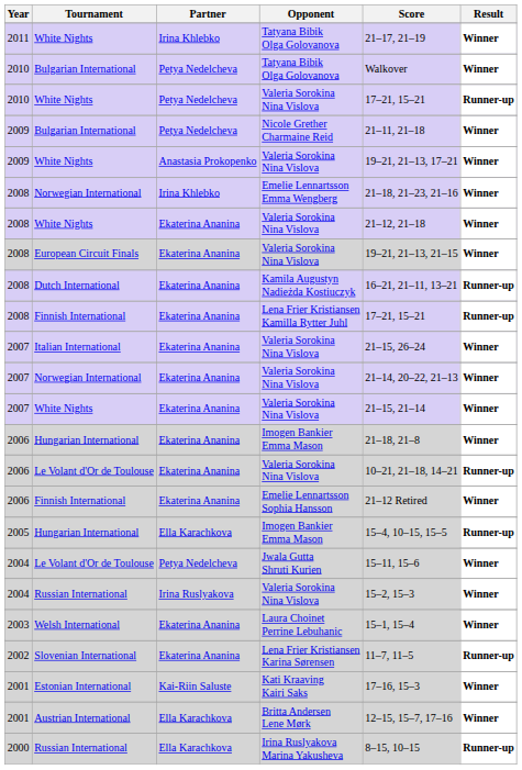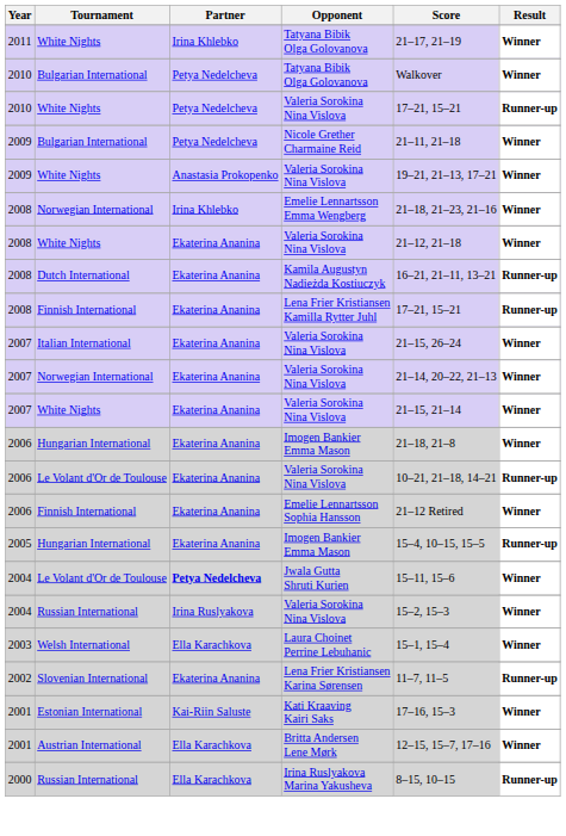 <table class="sortable wikitable" style="font-size: 90%;">
 <tr>
 <th>Year</th>
 <th>Tournament</th>
 <th>Partner</th>
 <th>Opponent</th>
 <th>Score</th>
 <th>Result</th>
 </tr>
 <tr>
 </tr>
 <tr style="background:#D8CEF6">
 <td align="center">2011</td>
 <td align="left"><a href='#'>White Nights</a></td>
 <td align="left"> <a href='#'>Irina Khlebko</a></td>
 <td align="left"> <a href='#'>Tatyana Bibik</a><br> <a href='#'>Olga Golovanova</a></td>
 <td align="left">21–17, 21–19</td>
 <td style="text-align:left; background:white"> <strong>Winner</strong></td>
 </tr>
 <tr>
 </tr>
 <tr style="background:#D8CEF6">
 <td align="center">2010</td>
 <td align="left"><a href='#'>Bulgarian International</a></td>
 <td align="left"> <a href='#'>Petya Nedelcheva</a></td>
 <td align="left"> <a href='#'>Tatyana Bibik</a><br> <a href='#'>Olga Golovanova</a></td>
 <td align="left">Walkover</td>
 <td style="text-align:left; background:white"> <strong>Winner</strong></td>
 </tr>
 <tr>
 </tr>
 <tr style="background:#D8CEF6">
 <td align="center">2010</td>
 <td align="left"><a href='#'>White Nights</a></td>
 <td align="left"> <a href='#'>Petya Nedelcheva</a></td>
 <td align="left"> <a href='#'>Valeria Sorokina</a><br> <a href='#'>Nina Vislova</a></td>
 <td align="left">17–21, 15–21</td>
 <td style="text-align:left; background:white"> <strong>Runner-up</strong></td>
 </tr>
 <tr>
 </tr>
 <tr style="background:#D8CEF6">
 <td align="center">2009</td>
 <td align="left"><a href='#'>Bulgarian International</a></td>
 <td align="left"> <a href='#'>Petya Nedelcheva</a></td>
 <td align="left"> <a href='#'>Nicole Grether</a><br> <a href='#'>Charmaine Reid</a></td>
 <td align="left">21–11, 21–18</td>
 <td style="text-align:left; background:white"> <strong>Winner</strong></td>
 </tr>
 <tr>
 </tr>
 <tr style="background:#D8CEF6">
 <td align="center">2009</td>
 <td align="left"><a href='#'>White Nights</a></td>
 <td align="left"> <a href='#'>Anastasia Prokopenko</a></td>
 <td align="left"> <a href='#'>Valeria Sorokina</a><br> <a href='#'>Nina Vislova</a></td>
 <td align="left">19–21, 21–13, 17–21</td>
 <td style="text-align:left; background:white"> <strong>Winner</strong></td>
 </tr>
 <tr>
 </tr>
 <tr style="background:#D8CEF6">
 <td align="center">2008</td>
 <td align="left"><a href='#'>Norwegian International</a></td>
 <td align="left"> <a href='#'>Irina Khlebko</a></td>
 <td align="left"> <a href='#'>Emelie Lennartsson</a><br> <a href='#'>Emma Wengberg</a></td>
 <td align="left">21–18, 21–23, 21–16</td>
 <td style="text-align:left; background:white"> <strong>Winner</strong></td>
 </tr>
 <tr>
 </tr>
 <tr style="background:#D8CEF6">
 <td align="center">2008</td>
 <td align="left"><a href='#'>White Nights</a></td>
 <td align="left"> <a href='#'>Ekaterina Ananina</a></td>
 <td align="left"> <a href='#'>Valeria Sorokina</a><br> <a href='#'>Nina Vislova</a></td>
 <td align="left">21–12, 21–18</td>
 <td style="text-align:left; background:white"> <strong>Winner</strong></td>
 </tr>
 <tr>
-</tr>
-<tr style="background:#D5D5D5">
-<td align="center">2008</td>
-<td align="left"><a href='#'>European Circuit Finals</a></td>
-<td align="left"> <a href='#'>Ekaterina Ananina</a></td>
-<td align="left"> <a href='#'>Valeria Sorokina</a><br> <a href='#'>Nina Vislova</a></td>
-<td align="left">19–21, 21–13, 21–15</td>
-<td style="text-align:left; background:white"> <strong>Winner</strong></td>
 </tr>
 <tr>
 </tr>
 <tr style="background:#D8CEF6">
 <td align="center">2008</td>
 <td align="left"><a href='#'>Dutch International</a></td>
 <td align="left"> <a href='#'>Ekaterina Ananina</a></td>
 <td align="left"> <a href='#'>Kamila Augustyn</a><br> <a href='#'>Nadieżda Kostiuczyk</a></td>
 <td align="left">16–21, 21–11, 13–21</td>
 <td style="text-align:left; background:white"> <strong>Runner-up</strong></td>
 </tr>
 <tr>
 </tr>
 <tr style="background:#D8CEF6">
 <td align="center">2008</td>
 <td align="left"><a href='#'>Finnish International</a></td>
 <td align="left"> <a href='#'>Ekaterina Ananina</a></td>
 <td align="left"> <a href='#'>Lena Frier Kristiansen</a><br> <a href='#'>Kamilla Rytter Juhl</a></td>
 <td align="left">17–21, 15–21</td>
 <td style="text-align:left; background:white"> <strong>Runner-up</strong></td>
 </tr>
 <tr>
 </tr>
 <tr style="background:#D8CEF6">
 <td align="center">2007</td>
 <td align="left"><a href='#'>Italian International</a></td>
 <td align="left"> <a href='#'>Ekaterina Ananina</a></td>
 <td align="left"> <a href='#'>Valeria Sorokina</a><br> <a href='#'>Nina Vislova</a></td>
 <td align="left">21–15, 26–24</td>
 <td style="text-align:left; background:white"> <strong>Winner</strong></td>
 </tr>
 <tr>
 </tr>
 <tr style="background:#D8CEF6">
 <td align="center">2007</td>
 <td align="left"><a href='#'>Norwegian International</a></td>
 <td align="left"> <a href='#'>Ekaterina Ananina</a></td>
 <td align="left"> <a href='#'>Valeria Sorokina</a><br> <a href='#'>Nina Vislova</a></td>
 <td align="left">21–14, 20–22, 21–13</td>
 <td style="text-align:left; background:white"> <strong>Winner</strong></td>
 </tr>
 <tr>
 </tr>
 <tr style="background:#D8CEF6">
 <td align="center">2007</td>
 <td align="left"><a href='#'>White Nights</a></td>
 <td align="left"> <a href='#'>Ekaterina Ananina</a></td>
 <td align="left"> <a href='#'>Valeria Sorokina</a><br> <a href='#'>Nina Vislova</a></td>
 <td align="left">21–15, 21–14</td>
 <td style="text-align:left; background:white"> <strong>Winner</strong></td>
 </tr>
 <tr>
 </tr>
 <tr style="background:#D5D5D5">
 <td align="center">2006</td>
 <td align="left"><a href='#'>Hungarian International</a></td>
 <td align="left"> <a href='#'>Ekaterina Ananina</a></td>
 <td align="left"> <a href='#'>Imogen Bankier</a><br> <a href='#'>Emma Mason</a></td>
 <td align="left">21–18, 21–8</td>
 <td style="text-align:left; background:white"> <strong>Winner</strong></td>
 </tr>
 <tr>
 </tr>
 <tr style="background:#D5D5D5">
 <td align="center">2006</td>
 <td align="left"><a href='#'>Le Volant d'Or de Toulouse</a></td>
 <td align="left"> <a href='#'>Ekaterina Ananina</a></td>
 <td align="left"> <a href='#'>Valeria Sorokina</a><br> <a href='#'>Nina Vislova</a></td>
 <td align="left">10–21, 21–18, 14–21</td>
 <td style="text-align:left; background:white"> <strong>Runner-up</strong></td>
 </tr>
 <tr>
 </tr>
 <tr style="background:#D5D5D5">
 <td align="center">2006</td>
 <td align="left"><a href='#'>Finnish International</a></td>
 <td align="left"> <a href='#'>Ekaterina Ananina</a></td>
 <td align="left"> <a href='#'>Emelie Lennartsson</a><br> <a href='#'>Sophia Hansson</a></td>
 <td align="left">21–12 Retired</td>
 <td style="text-align:left; background:white"> <strong>Winner</strong></td>
 </tr>
 <tr>
 </tr>
 <tr style="background:#D5D5D5">
 <td align="center">2005</td>
 <td align="left"><a href='#'>Hungarian International</a></td>
-<td align="left"> <a href='#'>Ella Karachkova</a></td>
+<td align="left"> <a href='#'>Ekaterina Ananina</a></td>
 <td align="left"> <a href='#'>Imogen Bankier</a><br> <a href='#'>Emma Mason</a></td>
 <td align="left">15–4, 10–15, 15–5</td>
 <td style="text-align:left; background:white"> <strong>Runner-up</strong></td>
 </tr>
 <tr>
 </tr>
 <tr style="background:#D5D5D5">
 <td align="center">2004</td>
 <td align="left"><a href='#'>Le Volant d'Or de Toulouse</a></td>
-<td align="left"> <a href='#'>Petya Nedelcheva</a></td>
+<td align="left"><strong> <a href='#'>Petya Nedelcheva</a></strong></td>
 <td align="left"> <a href='#'>Jwala Gutta</a><br> <a href='#'>Shruti Kurien</a></td>
 <td align="left">15–11, 15–6</td>
 <td style="text-align:left; background:white"> <strong>Winner</strong></td>
 </tr>
 <tr>
 </tr>
 <tr style="background:#D5D5D5">
 <td align="center">2004</td>
 <td align="left"><a href='#'>Russian International</a></td>
 <td align="left"> <a href='#'>Irina Ruslyakova</a></td>
 <td align="left"> <a href='#'>Valeria Sorokina</a><br> <a href='#'>Nina Vislova</a></td>
 <td align="left">15–2, 15–3</td>
 <td style="text-align:left; background:white"> <strong>Winner</strong></td>
 </tr>
 <tr>
 </tr>
 <tr style="background:#D5D5D5">
 <td align="center">2003</td>
 <td align="left"><a href='#'>Welsh International</a></td>
-<td align="left"> <a href='#'>Ekaterina Ananina</a></td>
+<td align="left"> <a href='#'>Ella Karachkova</a></td>
 <td align="left"> <a href='#'>Laura Choinet</a><br> <a href='#'>Perrine Lebuhanic</a></td>
 <td align="left">15–1, 15–4</td>
 <td style="text-align:left; background:white"> <strong>Winner</strong></td>
 </tr>
 <tr>
 </tr>
 <tr style="background:#D5D5D5">
 <td align="center">2002</td>
 <td align="left"><a href='#'>Slovenian International</a></td>
 <td align="left"> <a href='#'>Ekaterina Ananina</a></td>
 <td align="left"> <a href='#'>Lena Frier Kristiansen</a><br> <a href='#'>Karina Sørensen</a></td>
 <td align="left">11–7, 11–5</td>
 <td style="text-align:left; background:white"> <strong>Runner-up</strong></td>
 </tr>
 <tr>
 </tr>
 <tr style="background:#D5D5D5">
 <td align="center">2001</td>
 <td align="left"><a href='#'>Estonian International</a></td>
 <td align="left"> <a href='#'>Kai-Riin Saluste</a></td>
 <td align="left"> <a href='#'>Kati Kraaving</a><br> <a href='#'>Kairi Saks</a></td>
 <td align="left">17–16, 15–3</td>
 <td style="text-align:left; background:white"> <strong>Winner</strong></td>
 </tr>
 <tr>
 </tr>
 <tr style="background:#D5D5D5">
 <td align="center">2001</td>
 <td align="left"><a href='#'>Austrian International</a></td>
 <td align="left"> <a href='#'>Ella Karachkova</a></td>
 <td align="left"> <a href='#'>Britta Andersen</a><br> <a href='#'>Lene Mørk</a></td>
 <td align="left">12–15, 15–7, 17–16</td>
 <td style="text-align:left; background:white"> <strong>Winner</strong></td>
 </tr>
 <tr>
 </tr>
 <tr style="background:#D5D5D5">
 <td align="center">2000</td>
 <td align="left"><a href='#'>Russian International</a></td>
 <td align="left"> <a href='#'>Ella Karachkova</a></td>
 <td align="left"> <a href='#'>Irina Ruslyakova</a><br> <a href='#'>Marina Yakusheva</a></td>
 <td align="left">8–15, 10–15</td>
 <td style="text-align:left; background:white"> <strong>Runner-up</strong></td>
 </tr>
 </table>
